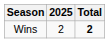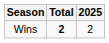 <table class=wikitable>
 <tr>
 <th>Season</th>
+<th><strong>Total</strong></th>
 <th>2025</th>
-<th><strong>Total</strong></th>
 </tr>
 <tr align=center>
 <td>Wins</td>
+<td><strong>2</strong></td>
 <td>2</td>
-<td><strong>2</strong></td>
 </tr>
 </table>
